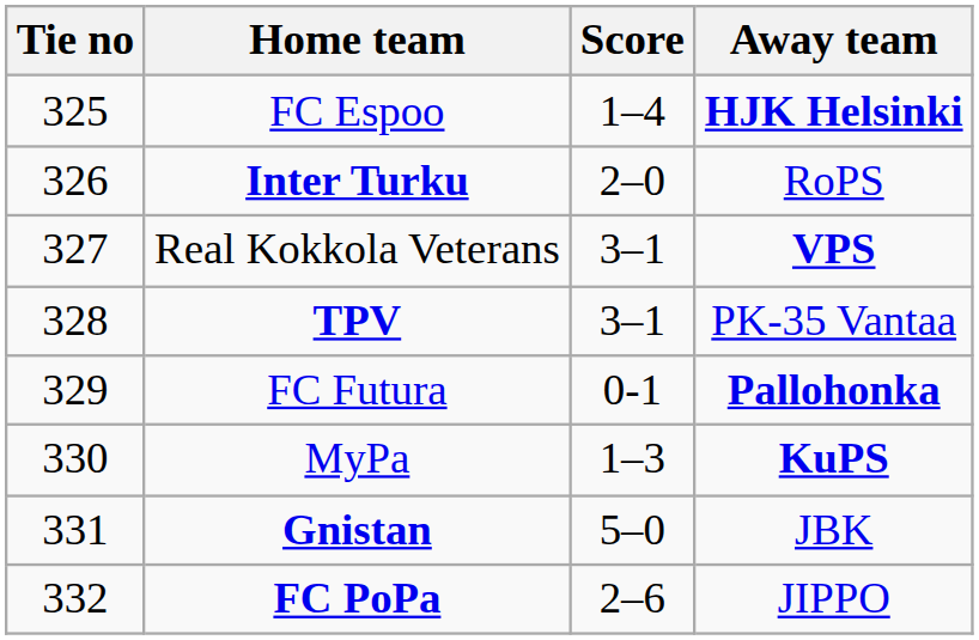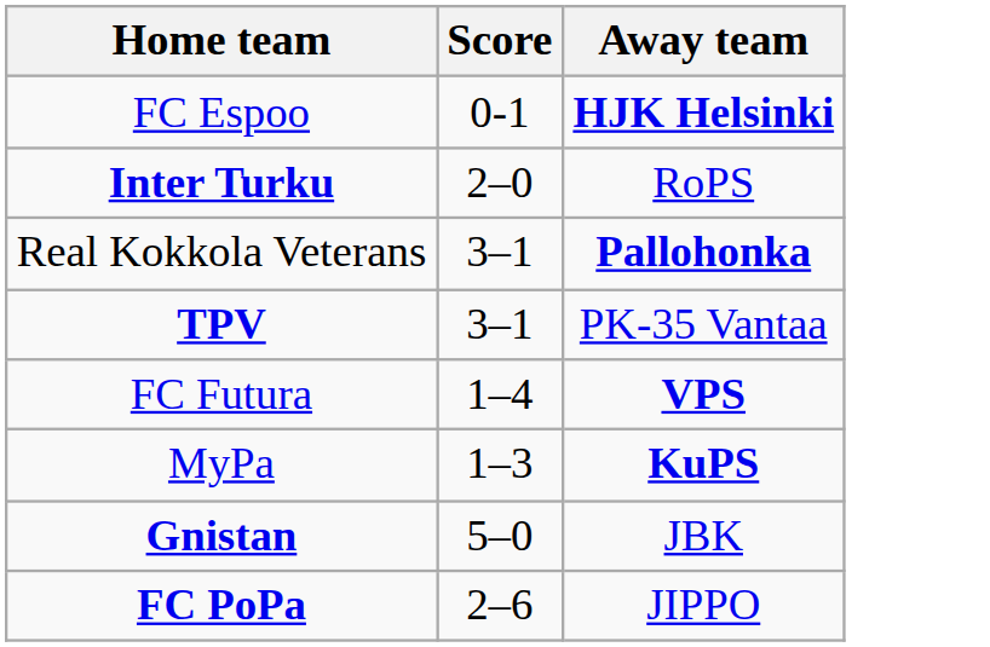 <table class="wikitable" style="text-align: center">
 <tr>
-<th>Tie no</th>
 <th>Home team</th>
 <th>Score</th>
 <th>Away team</th>
 </tr>
 <tr>
-<td>325</td>
 <td><a href='#'>FC Espoo</a></td>
-<td>1–4</td>
+<td>0-1</td>
 <td><strong><a href='#'>HJK Helsinki</a></strong></td>
 </tr>
 <tr>
-<td>326</td>
 <td><strong><a href='#'>Inter Turku</a></strong></td>
 <td>2–0</td>
 <td><a href='#'>RoPS</a></td>
 </tr>
 <tr>
-<td>327</td>
 <td>Real Kokkola Veterans</td>
 <td>3–1</td>
-<td><strong><a href='#'>VPS</a></strong></td>
+<td><strong><a href='#'>Pallohonka</a></strong></td>
 </tr>
 <tr>
-<td>328</td>
 <td><strong><a href='#'>TPV</a></strong></td>
 <td>3–1</td>
 <td><a href='#'>PK-35 Vantaa</a></td>
 </tr>
 <tr>
-<td>329</td>
 <td><a href='#'>FC Futura</a></td>
-<td>0-1</td>
-<td><strong><a href='#'>Pallohonka</a></strong></td>
+<td>1–4</td>
+<td><strong><a href='#'>VPS</a></strong></td>
 </tr>
 <tr>
-<td>330</td>
 <td><a href='#'>MyPa</a></td>
 <td>1–3</td>
 <td><strong><a href='#'>KuPS</a></strong></td>
 </tr>
 <tr>
-<td>331</td>
 <td><strong><a href='#'>Gnistan</a></strong></td>
 <td>5–0</td>
 <td><a href='#'>JBK</a></td>
 </tr>
 <tr>
-<td>332</td>
 <td><strong><a href='#'>FC PoPa</a></strong></td>
 <td>2–6</td>
 <td><a href='#'>JIPPO</a></td>
 </tr>
 </table>
